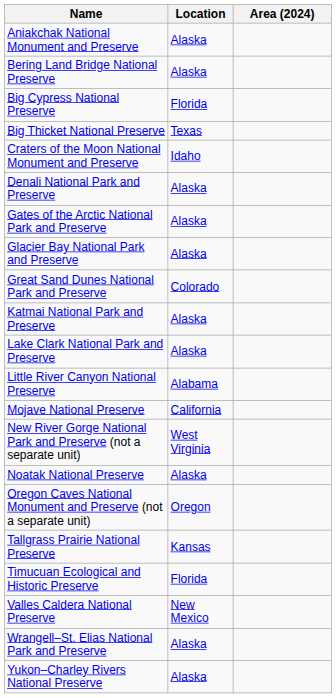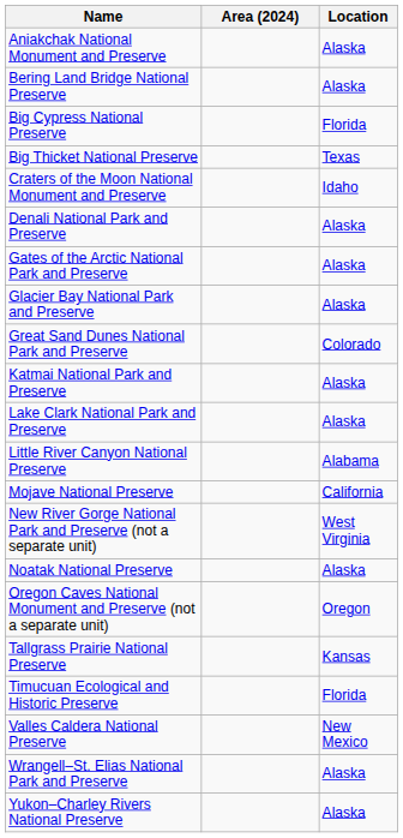 <table class="sortable wikitable" style="width:70%">
 <tr>
 <th style="width:50%;">Name</th>
+<th>Area (2024)</th>
 <th style="width:20%;">Location</th>
-<th>Area (2024)</th>
 </tr>
 <tr>
 <td><a href='#'>Aniakchak National Monument and Preserve</a></td>
+<td></td>
 <td><a href='#'>Alaska</a></td>
-<td></td>
 </tr>
 <tr>
 <td><a href='#'>Bering Land Bridge National Preserve</a></td>
+<td></td>
 <td><a href='#'>Alaska</a></td>
-<td></td>
 </tr>
 <tr>
 <td><a href='#'>Big Cypress National Preserve</a></td>
+<td></td>
 <td><a href='#'>Florida</a></td>
-<td></td>
 </tr>
 <tr>
 <td><a href='#'>Big Thicket National Preserve</a></td>
+<td></td>
 <td><a href='#'>Texas</a></td>
-<td></td>
 </tr>
 <tr>
 <td><a href='#'>Craters of the Moon National Monument and Preserve</a></td>
+<td></td>
 <td><a href='#'>Idaho</a></td>
-<td></td>
 </tr>
 <tr>
 <td><a href='#'>Denali National Park and Preserve</a></td>
+<td></td>
 <td><a href='#'>Alaska</a></td>
-<td></td>
 </tr>
 <tr>
 <td><a href='#'>Gates of the Arctic National Park and Preserve</a></td>
+<td></td>
 <td><a href='#'>Alaska</a></td>
-<td></td>
 </tr>
 <tr>
 <td><a href='#'>Glacier Bay National Park and Preserve</a></td>
+<td></td>
 <td><a href='#'>Alaska</a></td>
-<td></td>
 </tr>
 <tr>
 <td><a href='#'>Great Sand Dunes National Park and Preserve</a></td>
+<td></td>
 <td><a href='#'>Colorado</a></td>
-<td></td>
 </tr>
 <tr>
 <td><a href='#'>Katmai National Park and Preserve</a></td>
+<td></td>
 <td><a href='#'>Alaska</a></td>
-<td></td>
 </tr>
 <tr>
 <td><a href='#'>Lake Clark National Park and Preserve</a></td>
+<td></td>
 <td><a href='#'>Alaska</a></td>
-<td></td>
 </tr>
 <tr>
 <td><a href='#'>Little River Canyon National Preserve</a></td>
+<td></td>
 <td><a href='#'>Alabama</a></td>
-<td></td>
 </tr>
 <tr>
 <td><a href='#'>Mojave National Preserve</a></td>
+<td></td>
 <td><a href='#'>California</a></td>
-<td></td>
 </tr>
 <tr>
 <td><a href='#'>New River Gorge National Park and Preserve</a> (not a separate unit)</td>
+<td></td>
 <td><a href='#'>West Virginia</a></td>
-<td></td>
 </tr>
 <tr>
 <td><a href='#'>Noatak National Preserve</a></td>
+<td></td>
 <td><a href='#'>Alaska</a></td>
-<td></td>
 </tr>
 <tr>
 <td><a href='#'>Oregon Caves National Monument and Preserve</a> (not a separate unit)</td>
+<td></td>
 <td><a href='#'>Oregon</a></td>
-<td></td>
 </tr>
 <tr>
 <td><a href='#'>Tallgrass Prairie National Preserve</a></td>
+<td></td>
 <td><a href='#'>Kansas</a></td>
-<td></td>
 </tr>
 <tr>
 <td><a href='#'>Timucuan Ecological and Historic Preserve</a></td>
+<td></td>
 <td><a href='#'>Florida</a></td>
-<td></td>
 </tr>
 <tr>
 <td><a href='#'>Valles Caldera National Preserve</a></td>
+<td></td>
 <td><a href='#'>New Mexico</a></td>
-<td></td>
 </tr>
 <tr>
 <td><a href='#'>Wrangell–St. Elias National Park and Preserve</a></td>
+<td></td>
 <td><a href='#'>Alaska</a></td>
-<td></td>
 </tr>
 <tr>
 <td><a href='#'>Yukon–Charley Rivers National Preserve</a></td>
+<td></td>
 <td><a href='#'>Alaska</a></td>
-<td></td>
 </tr>
 </table>
